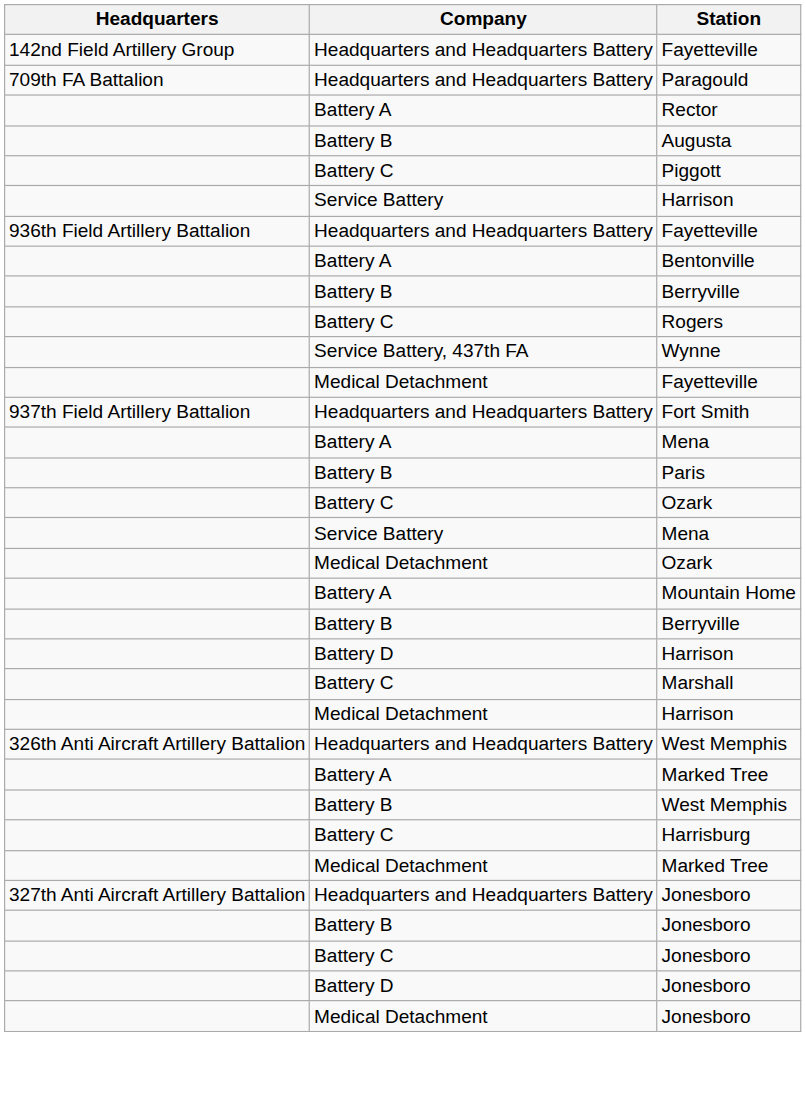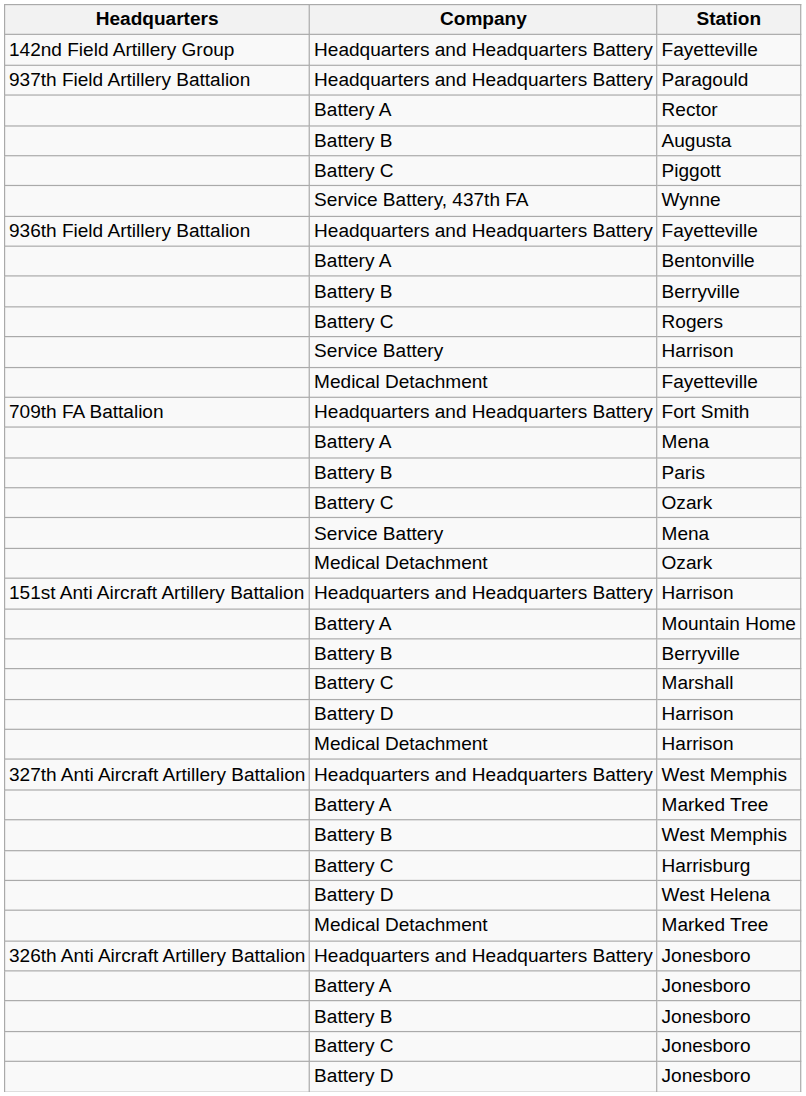 <table class="wikitable">
 <tr>
 <th>Headquarters</th>
 <th>Company</th>
 <th>Station</th>
 </tr>
 <tr>
 <td>142nd Field Artillery Group</td>
 <td>Headquarters and Headquarters Battery</td>
 <td>Fayetteville</td>
 </tr>
 <tr>
-<td>709th FA Battalion</td>
+<td>937th Field Artillery Battalion</td>
 <td>Headquarters and Headquarters Battery</td>
 <td>Paragould</td>
 </tr>
 <tr>
 <td></td>
 <td>Battery A</td>
 <td>Rector</td>
 </tr>
 <tr>
 <td></td>
 <td>Battery B</td>
 <td>Augusta</td>
 </tr>
 <tr>
 <td></td>
 <td>Battery C</td>
 <td>Piggott</td>
 </tr>
 <tr>
 <td></td>
-<td>Service Battery</td>
-<td>Harrison</td>
+<td>Service Battery, 437th FA</td>
+<td>Wynne</td>
 </tr>
 <tr>
 <td>936th Field Artillery Battalion</td>
 <td>Headquarters and Headquarters Battery</td>
 <td>Fayetteville</td>
 </tr>
 <tr>
 <td></td>
 <td>Battery A</td>
 <td>Bentonville</td>
 </tr>
 <tr>
 <td></td>
 <td>Battery B</td>
 <td>Berryville</td>
 </tr>
 <tr>
 <td></td>
 <td>Battery C</td>
 <td>Rogers</td>
 </tr>
 <tr>
 <td></td>
-<td>Service Battery, 437th FA</td>
-<td>Wynne</td>
+<td>Service Battery</td>
+<td>Harrison</td>
 </tr>
 <tr>
 <td></td>
 <td>Medical Detachment</td>
 <td>Fayetteville</td>
 </tr>
 <tr>
-<td>937th Field Artillery Battalion</td>
+<td>709th FA Battalion</td>
 <td>Headquarters and Headquarters Battery</td>
 <td>Fort Smith</td>
 </tr>
 <tr>
 <td></td>
 <td>Battery A</td>
 <td>Mena</td>
 </tr>
 <tr>
 <td></td>
 <td>Battery B</td>
 <td>Paris</td>
 </tr>
 <tr>
 <td></td>
 <td>Battery C</td>
 <td>Ozark</td>
 </tr>
 <tr>
 <td></td>
 <td>Service Battery</td>
 <td>Mena</td>
 </tr>
 <tr>
 <td></td>
 <td>Medical Detachment</td>
 <td>Ozark</td>
 </tr>
 <tr>
+<td>151st Anti Aircraft Artillery Battalion</td>
+<td>Headquarters and Headquarters Battery</td>
+<td>Harrison</td>
+</tr>
+<tr>
 <td></td>
 <td>Battery A</td>
 <td>Mountain Home</td>
 </tr>
 <tr>
 <td></td>
 <td>Battery B</td>
 <td>Berryville</td>
 </tr>
 <tr>
 <td></td>
-<td>Battery D</td>
-<td>Harrison</td>
+<td>Battery C</td>
+<td>Marshall</td>
 </tr>
 <tr>
 <td></td>
-<td>Battery C</td>
-<td>Marshall</td>
+<td>Battery D</td>
+<td>Harrison</td>
 </tr>
 <tr>
 <td></td>
 <td>Medical Detachment</td>
 <td>Harrison</td>
 </tr>
 <tr>
-<td>326th Anti Aircraft Artillery Battalion</td>
+<td>327th Anti Aircraft Artillery Battalion</td>
 <td>Headquarters and Headquarters Battery</td>
 <td>West Memphis</td>
 </tr>
 <tr>
 <td></td>
 <td>Battery A</td>
 <td>Marked Tree</td>
 </tr>
 <tr>
 <td></td>
 <td>Battery B</td>
 <td>West Memphis</td>
 </tr>
 <tr>
 <td></td>
 <td>Battery C</td>
 <td>Harrisburg</td>
 </tr>
 <tr>
 <td></td>
+<td>Battery D</td>
+<td>West Helena</td>
+</tr>
+<tr>
+<td></td>
 <td>Medical Detachment</td>
 <td>Marked Tree</td>
 </tr>
 <tr>
-<td>327th Anti Aircraft Artillery Battalion</td>
+<td>326th Anti Aircraft Artillery Battalion</td>
 <td>Headquarters and Headquarters Battery</td>
+<td>Jonesboro</td>
+</tr>
+<tr>
+<td></td>
+<td>Battery A</td>
 <td>Jonesboro</td>
 </tr>
 <tr>
 <td></td>
 <td>Battery B</td>
 <td>Jonesboro</td>
 </tr>
 <tr>
 <td></td>
 <td>Battery C</td>
 <td>Jonesboro</td>
 </tr>
 <tr>
 <td></td>
 <td>Battery D</td>
 <td>Jonesboro</td>
 </tr>
-<tr>
-<td></td>
-<td>Medical Detachment</td>
-<td>Jonesboro</td>
-</tr>
 </table>
